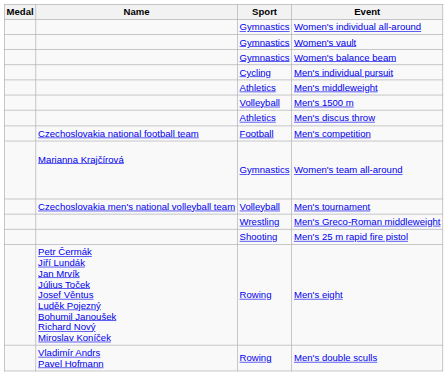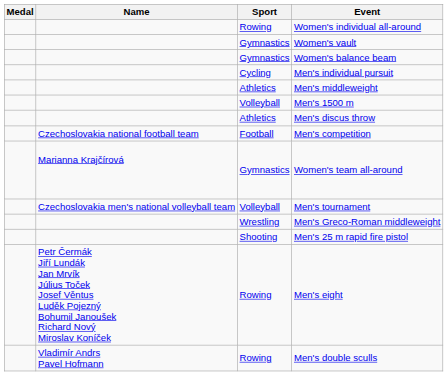 <table class="wikitable sortable" style="font-size:95%">
 <tr>
 <th>Medal</th>
 <th>Name</th>
 <th>Sport</th>
 <th>Event</th>
 </tr>
 <tr>
 <td></td>
 <td></td>
-<td><a href='#'>Gymnastics</a></td>
+<td><a href='#'>Rowing</a></td>
 <td><a href='#'>Women's individual all-around</a></td>
 </tr>
 <tr>
 <td></td>
 <td></td>
 <td><a href='#'>Gymnastics</a></td>
 <td><a href='#'>Women's vault</a></td>
 </tr>
 <tr>
 <td></td>
 <td></td>
 <td><a href='#'>Gymnastics</a></td>
 <td><a href='#'>Women's balance beam</a></td>
 </tr>
 <tr>
 <td></td>
 <td></td>
 <td><a href='#'>Cycling</a></td>
 <td><a href='#'>Men's individual pursuit</a></td>
 </tr>
 <tr>
 <td></td>
 <td></td>
 <td><a href='#'>Athletics</a></td>
 <td><a href='#'>Men's middleweight</a></td>
 </tr>
 <tr>
 <td></td>
 <td></td>
 <td><a href='#'>Volleyball</a></td>
 <td><a href='#'>Men's 1500 m</a></td>
 </tr>
 <tr>
 <td></td>
 <td></td>
 <td><a href='#'>Athletics</a></td>
 <td><a href='#'>Men's discus throw</a></td>
 </tr>
 <tr>
 <td></td>
 <td><a href='#'>Czechoslovakia national football team</a><br></td>
 <td><a href='#'>Football</a></td>
 <td><a href='#'>Men's competition</a></td>
 </tr>
 <tr>
 <td></td>
 <td><br><a href='#'>Marianna Krajčírová</a><br><br><br><br></td>
 <td><a href='#'>Gymnastics</a></td>
 <td><a href='#'>Women's team all-around</a></td>
 </tr>
 <tr>
 <td></td>
 <td><a href='#'>Czechoslovakia men's national volleyball team</a><br></td>
 <td><a href='#'>Volleyball</a></td>
 <td><a href='#'>Men's tournament</a></td>
 </tr>
 <tr>
 <td></td>
 <td></td>
 <td><a href='#'>Wrestling</a></td>
 <td><a href='#'>Men's Greco-Roman middleweight</a></td>
 </tr>
 <tr>
 <td></td>
 <td></td>
 <td><a href='#'>Shooting</a></td>
 <td><a href='#'>Men's 25 m rapid fire pistol</a></td>
 </tr>
 <tr>
 <td></td>
 <td><a href='#'>Petr Čermák</a><br><a href='#'>Jiří Lundák</a><br><a href='#'>Jan Mrvík</a><br><a href='#'>Július Toček</a><br><a href='#'>Josef Věntus</a><br><a href='#'>Luděk Pojezný</a><br><a href='#'>Bohumil Janoušek</a><br><a href='#'>Richard Nový</a><br><a href='#'>Miroslav Koníček</a></td>
 <td><a href='#'>Rowing</a></td>
 <td><a href='#'>Men's eight</a></td>
 </tr>
 <tr>
 <td></td>
 <td><a href='#'>Vladimír Andrs</a><br><a href='#'>Pavel Hofmann</a></td>
 <td><a href='#'>Rowing</a></td>
 <td><a href='#'>Men's double sculls</a></td>
 </tr>
 </table>
